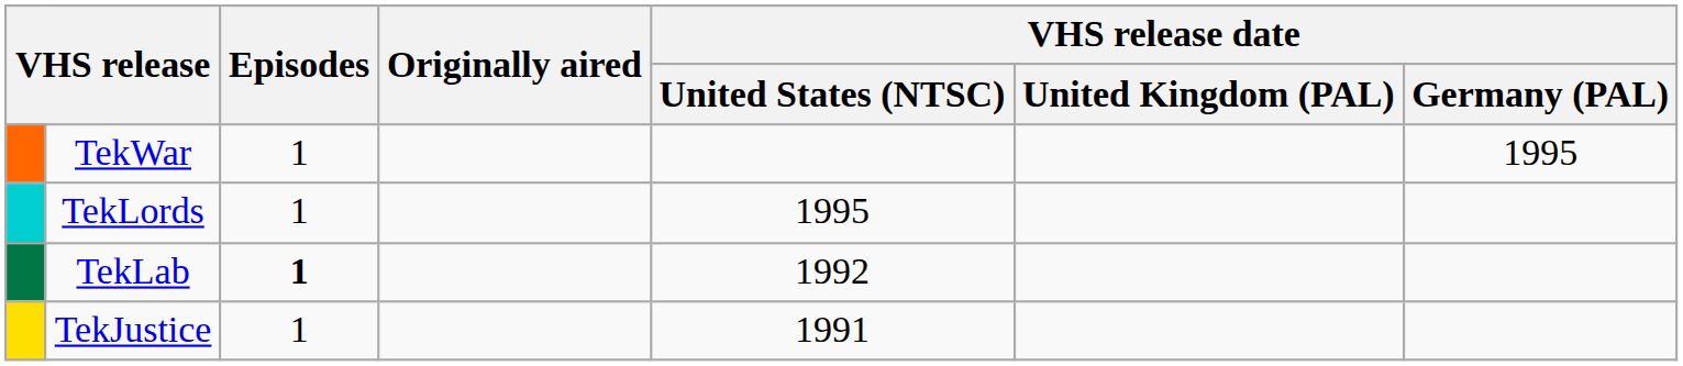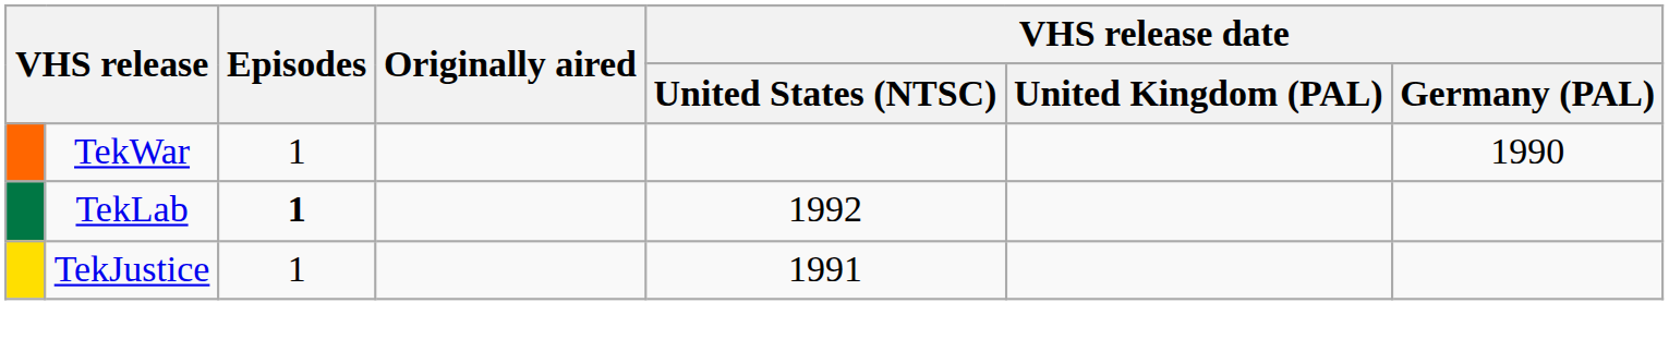 <table class="wikitable">
 <tr>
 <th colspan="2" rowspan="2">VHS release</th>
 <th rowspan="2">Episodes</th>
 <th rowspan="2">Originally aired</th>
 <th colspan="3" width="400px">VHS release date</th>
 </tr>
 <tr>
 <th>United States (NTSC)</th>
 <th>United Kingdom (PAL)</th>
 <th>Germany (PAL)</th>
 </tr>
 <tr>
 <td bgcolor="#FF6600" width="10px"></td>
 <td align="center"><a href='#'>TekWar</a></td>
 <td align="center">1</td>
 <td align="center"></td>
 <td align="center"></td>
 <td align="center"></td>
-<td align="center">1995</td>
-</tr>
-<tr>
-<td bgcolor="#00CED1" width="10px"></td>
-<td align="center"><a href='#'>TekLords</a></td>
-<td align="center">1</td>
-<td align="center"></td>
-<td align="center">1995</td>
-<td align="center"></td>
-<td></td>
+<td align="center">1990</td>
 </tr>
 <tr>
 <td bgcolor="#007744" width="10px"></td>
 <td align="center"><a href='#'>TekLab</a></td>
 <td align="center"><strong>1</strong></td>
 <td align="center"></td>
 <td align="center">1992</td>
 <td align="center"></td>
 <td></td>
 </tr>
 <tr>
 <td bgcolor="#FFDF00" width="10px"></td>
 <td align="center"><a href='#'>TekJustice</a></td>
 <td align="center">1</td>
 <td align="center"></td>
 <td align="center">1991</td>
 <td align="center"></td>
 <td></td>
 </tr>
 </table>
